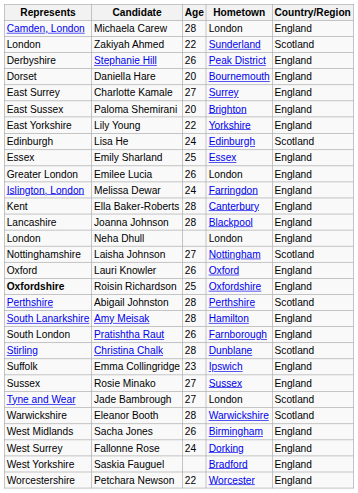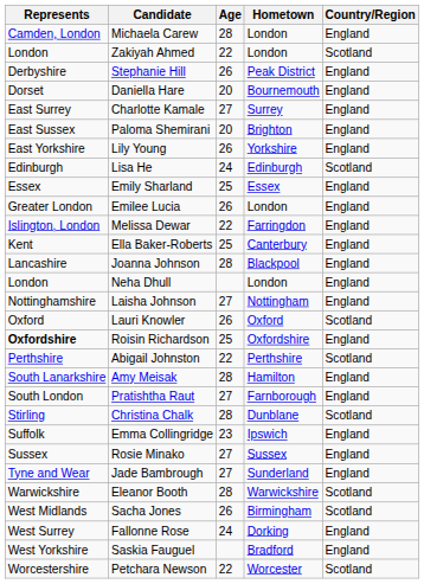 <table class="wikitable sortable" style="font-size: 95%;">
 <tr>
 <th>Represents</th>
 <th>Candidate</th>
 <th>Age</th>
 <th>Hometown</th>
 <th>Country/Region</th>
 </tr>
 <tr>
 <td><a href='#'>Camden, London</a></td>
 <td>Michaela Carew</td>
 <td>28</td>
 <td>London</td>
 <td>England</td>
 </tr>
 <tr>
 <td>London</td>
 <td>Zakiyah Ahmed</td>
 <td>22</td>
-<td><a href='#'>Sunderland</a></td>
+<td>London</td>
 <td>Scotland</td>
 </tr>
 <tr>
 <td>Derbyshire</td>
 <td><a href='#'>Stephanie Hill</a></td>
 <td>26</td>
 <td><a href='#'>Peak District</a></td>
 <td>England</td>
 </tr>
 <tr>
 <td>Dorset</td>
 <td>Daniella Hare</td>
 <td>20</td>
 <td><a href='#'>Bournemouth</a></td>
 <td>England</td>
 </tr>
 <tr>
 <td>East Surrey</td>
 <td>Charlotte Kamale</td>
 <td>27</td>
 <td><a href='#'>Surrey</a></td>
 <td>England</td>
 </tr>
 <tr>
 <td>East Sussex</td>
 <td>Paloma Shemirani</td>
 <td>20</td>
 <td><a href='#'>Brighton</a></td>
 <td>England</td>
 </tr>
 <tr>
 <td>East Yorkshire</td>
 <td>Lily Young</td>
-<td>22</td>
+<td>26</td>
 <td><a href='#'>Yorkshire</a></td>
 <td>England</td>
 </tr>
 <tr>
 <td>Edinburgh</td>
 <td>Lisa He</td>
 <td>24</td>
 <td><a href='#'>Edinburgh</a></td>
 <td>Scotland</td>
 </tr>
 <tr>
 <td>Essex</td>
 <td>Emily Sharland</td>
 <td>25</td>
 <td><a href='#'>Essex</a></td>
 <td>England</td>
 </tr>
 <tr>
 <td>Greater London</td>
 <td>Emilee Lucia</td>
 <td>26</td>
 <td>London</td>
 <td>England</td>
 </tr>
 <tr>
 <td><a href='#'>Islington, London</a></td>
 <td>Melissa Dewar</td>
-<td>24</td>
+<td>22</td>
 <td><a href='#'>Farringdon</a></td>
 <td>England</td>
 </tr>
 <tr>
 <td>Kent</td>
 <td>Ella Baker-Roberts</td>
-<td>28</td>
+<td>25</td>
 <td><a href='#'>Canterbury</a></td>
 <td>England</td>
 </tr>
 <tr>
 <td>Lancashire</td>
 <td>Joanna Johnson</td>
 <td>28</td>
 <td><a href='#'>Blackpool</a></td>
 <td>England</td>
 </tr>
 <tr>
 <td>London</td>
 <td>Neha Dhull</td>
 <td></td>
 <td>London</td>
 <td>England</td>
 </tr>
 <tr>
 <td>Nottinghamshire</td>
 <td>Laisha Johnson</td>
 <td>27</td>
 <td><a href='#'>Nottingham</a></td>
-<td>Scotland</td>
+<td>England</td>
 </tr>
 <tr>
 <td>Oxford</td>
 <td>Lauri Knowler</td>
 <td>26</td>
 <td><a href='#'>Oxford</a></td>
-<td>England</td>
+<td>Scotland</td>
 </tr>
 <tr>
 <td><strong>Oxfordshire</strong></td>
 <td>Roisin Richardson</td>
 <td>25</td>
 <td><a href='#'>Oxfordshire</a></td>
 <td>England</td>
 </tr>
 <tr>
 <td><a href='#'>Perthshire</a></td>
 <td>Abigail Johnston</td>
-<td>28</td>
+<td>22</td>
 <td><a href='#'>Perthshire</a></td>
 <td>Scotland</td>
 </tr>
 <tr>
 <td><a href='#'>South Lanarkshire</a></td>
 <td><a href='#'>Amy Meisak</a></td>
 <td>28</td>
 <td><a href='#'>Hamilton</a></td>
 <td>England</td>
 </tr>
 <tr>
 <td>South London</td>
 <td><a href='#'>Pratishtha Raut</a></td>
-<td>26</td>
+<td>27</td>
 <td><a href='#'>Farnborough</a></td>
 <td>England</td>
 </tr>
 <tr>
 <td><a href='#'>Stirling</a></td>
 <td><a href='#'>Christina Chalk</a></td>
 <td>28</td>
 <td><a href='#'>Dunblane</a></td>
 <td>Scotland</td>
 </tr>
 <tr>
 <td>Suffolk</td>
 <td>Emma Collingridge</td>
 <td>23</td>
 <td><a href='#'>Ipswich</a></td>
 <td>England</td>
 </tr>
 <tr>
 <td>Sussex</td>
 <td>Rosie Minako</td>
 <td>27</td>
 <td><a href='#'>Sussex</a></td>
 <td>England</td>
 </tr>
 <tr>
 <td><a href='#'>Tyne and Wear</a></td>
 <td>Jade Bambrough</td>
 <td>27</td>
-<td>London</td>
-<td>Scotland</td>
+<td><a href='#'>Sunderland</a></td>
+<td>England</td>
 </tr>
 <tr>
 <td>Warwickshire</td>
 <td>Eleanor Booth</td>
 <td>28</td>
 <td><a href='#'>Warwickshire</a></td>
 <td>Scotland</td>
 </tr>
 <tr>
 <td>West Midlands</td>
 <td>Sacha Jones</td>
 <td>26</td>
 <td><a href='#'>Birmingham</a></td>
-<td>England</td>
+<td>Scotland</td>
 </tr>
 <tr>
 <td>West Surrey</td>
 <td>Fallonne Rose</td>
 <td>24</td>
 <td><a href='#'>Dorking</a></td>
 <td>England</td>
 </tr>
 <tr>
 <td>West Yorkshire</td>
 <td>Saskia Fauguel</td>
 <td></td>
 <td><a href='#'>Bradford</a></td>
 <td>England</td>
 </tr>
 <tr>
 <td>Worcestershire</td>
 <td>Petchara Newson</td>
 <td>22</td>
 <td><a href='#'>Worcester</a></td>
-<td>England</td>
+<td>Scotland</td>
 </tr>
 </table>
